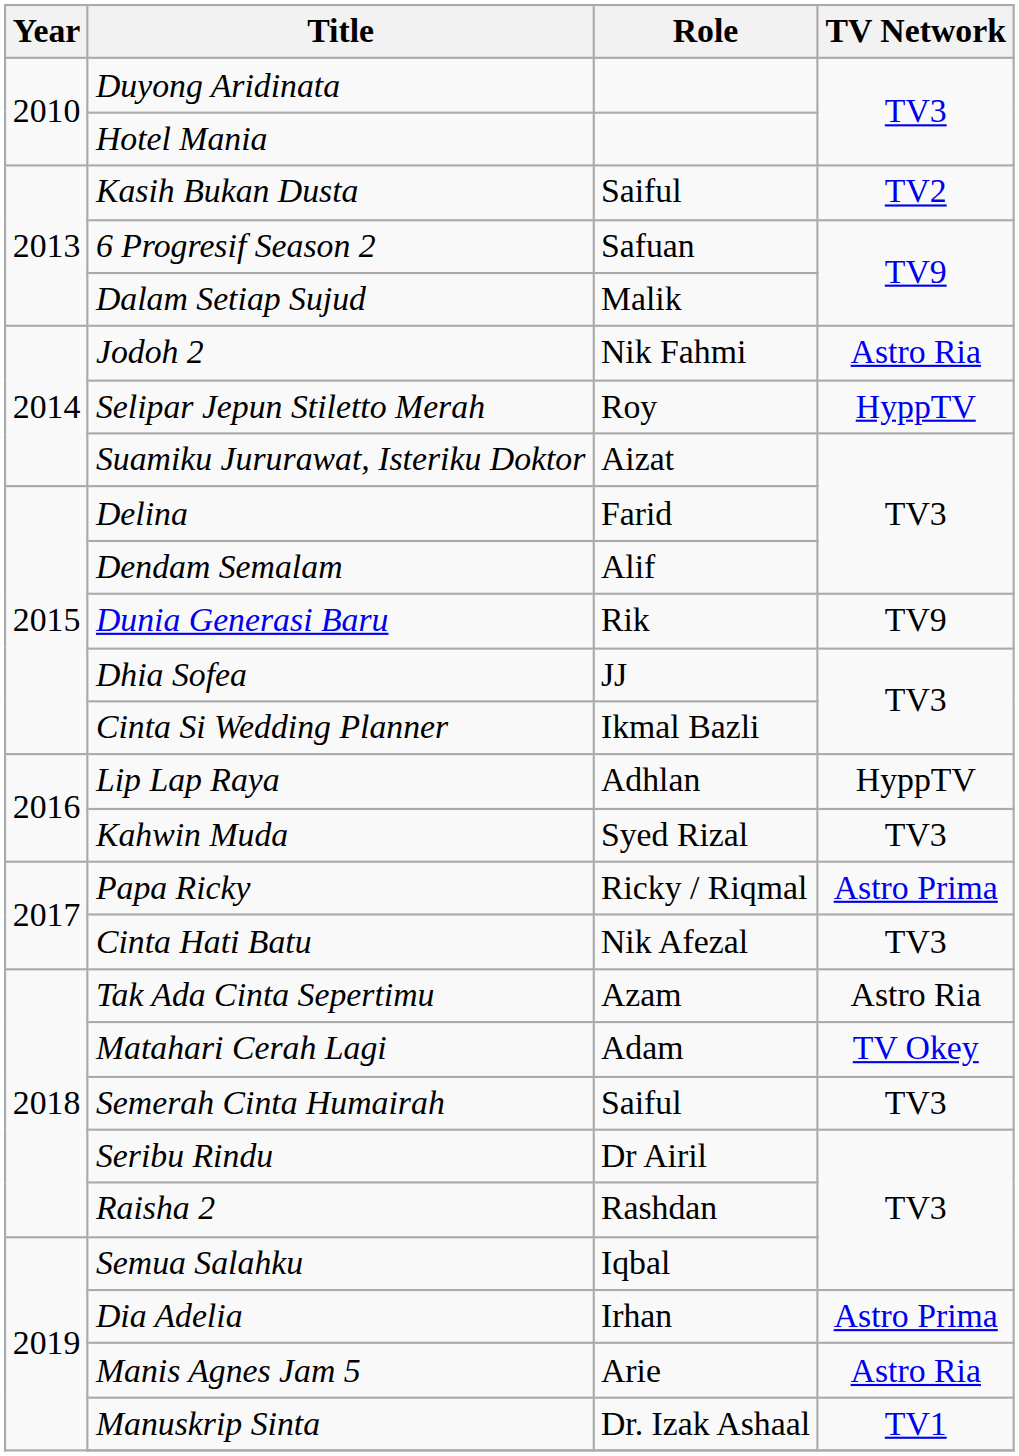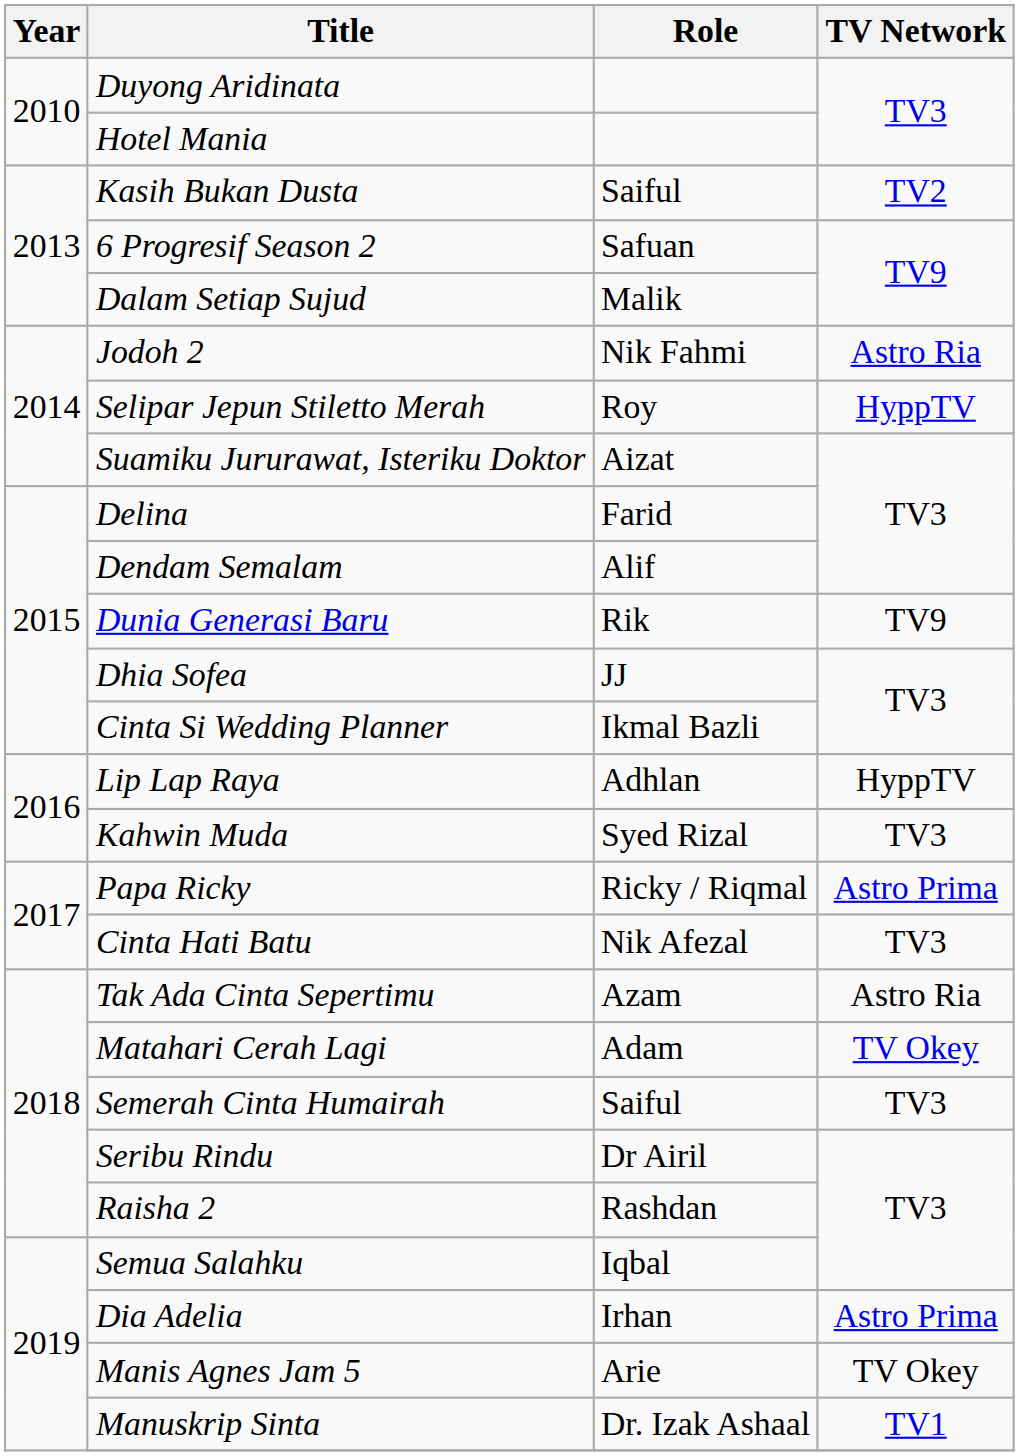 <table class="wikitable">
 <tr style="text-align:center;">
 <th>Year</th>
 <th>Title</th>
 <th>Role</th>
 <th>TV Network</th>
 </tr>
 <tr>
 <td rowspan="2">2010</td>
 <td><em>Duyong Aridinata</em></td>
 <td></td>
 <td rowspan="2" style="text-align:center;"><a href='#'>TV3</a></td>
 </tr>
 <tr>
 <td><em>Hotel Mania</em></td>
 <td></td>
 </tr>
 <tr>
 <td rowspan="3">2013</td>
 <td><em>Kasih Bukan Dusta</em></td>
 <td>Saiful</td>
 <td style="text-align:center;"><a href='#'>TV2</a></td>
 </tr>
 <tr>
 <td><em>6 Progresif Season 2</em></td>
 <td>Safuan</td>
 <td rowspan="2" style="text-align:center;"><a href='#'>TV9</a></td>
 </tr>
 <tr>
 <td><em>Dalam Setiap Sujud</em></td>
 <td>Malik</td>
 </tr>
 <tr>
 <td rowspan="3">2014</td>
 <td><em>Jodoh 2</em></td>
 <td>Nik Fahmi</td>
 <td style="text-align:center;"><a href='#'>Astro Ria</a></td>
 </tr>
 <tr>
 <td><em>Selipar Jepun Stiletto Merah</em></td>
 <td>Roy</td>
 <td style="text-align:center;"><a href='#'>HyppTV</a></td>
 </tr>
 <tr>
 <td><em>Suamiku Jururawat, Isteriku Doktor</em></td>
 <td>Aizat</td>
 <td rowspan="3" style="text-align:center;">TV3</td>
 </tr>
 <tr>
 <td rowspan="5">2015</td>
 <td><em>Delina</em></td>
 <td>Farid</td>
 </tr>
 <tr>
 <td><em>Dendam Semalam</em></td>
 <td>Alif</td>
 </tr>
 <tr>
 <td><em><a href='#'>Dunia Generasi Baru</a></em></td>
 <td>Rik</td>
 <td style="text-align:center;">TV9</td>
 </tr>
 <tr>
 <td><em>Dhia Sofea</em></td>
 <td>JJ</td>
 <td rowspan="2" style="text-align:center;">TV3</td>
 </tr>
 <tr>
 <td><em>Cinta Si Wedding Planner</em></td>
 <td>Ikmal Bazli</td>
 </tr>
 <tr>
 <td rowspan="2">2016</td>
 <td><em>Lip Lap Raya</em></td>
 <td>Adhlan</td>
 <td style="text-align:center;">HyppTV</td>
 </tr>
 <tr>
 <td><em>Kahwin Muda</em></td>
 <td>Syed Rizal</td>
 <td style="text-align:center;">TV3</td>
 </tr>
 <tr>
 <td rowspan="2">2017</td>
 <td><em>Papa Ricky</em></td>
 <td>Ricky / Riqmal</td>
 <td style="text-align:center;"><a href='#'>Astro Prima</a></td>
 </tr>
 <tr>
 <td><em>Cinta Hati Batu</em></td>
 <td>Nik Afezal</td>
 <td style="text-align:center;">TV3</td>
 </tr>
 <tr>
 <td rowspan="5">2018</td>
 <td><em>Tak Ada Cinta Sepertimu</em></td>
 <td>Azam</td>
 <td style="text-align:center;">Astro Ria</td>
 </tr>
 <tr>
 <td><em>Matahari Cerah Lagi</em></td>
 <td>Adam</td>
 <td style="text-align:center;"><a href='#'>TV Okey</a></td>
 </tr>
 <tr>
 <td><em>Semerah Cinta Humairah</em></td>
 <td>Saiful</td>
 <td style="text-align:center;">TV3</td>
 </tr>
 <tr>
 <td><em>Seribu Rindu</em></td>
 <td>Dr Airil</td>
 <td rowspan="3" style="text-align:center;">TV3</td>
 </tr>
 <tr>
 <td><em>Raisha 2</em></td>
 <td>Rashdan</td>
 </tr>
 <tr>
 <td rowspan="5">2019</td>
 <td><em>Semua Salahku</em></td>
 <td>Iqbal</td>
 </tr>
 <tr>
 <td><em>Dia Adelia</em></td>
 <td>Irhan</td>
 <td style="text-align:center;"><a href='#'>Astro Prima</a></td>
 </tr>
 <tr>
 <td><em>Manis Agnes Jam 5</em></td>
 <td>Arie</td>
-<td style="text-align:center;"><a href='#'>Astro Ria</a></td>
+<td style="text-align:center;">TV Okey</td>
 </tr>
 <tr>
 <td><em>Manuskrip Sinta</em></td>
 <td>Dr. Izak Ashaal</td>
 <td style="text-align:center;"><a href='#'>TV1</a></td>
 </tr>
 <tr>
 </tr>
 </table>
